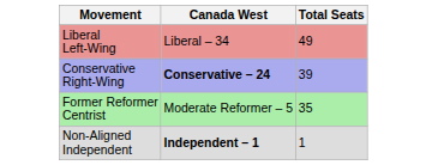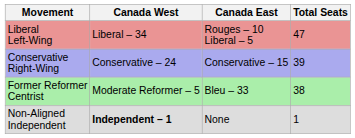 <table class="wikitable" style="margin:auto;">
 <tr>
 <th bgcolor = #BBBBBB>Movement</th>
 <th bgcolor = #BBBBBB>Canada West</th>
+<th bgcolor = #BBBBBB>Canada East</th>
 <th bgcolor = #BBBBBB>Total Seats</th>
 </tr>
 <tr>
 <td bgcolor = #EA9494>Liberal<br>Left-Wing</td>
 <td bgcolor = #EA9494>Liberal – 34</td>
-<td bgcolor = #EA9494>49</td>
+<td bgcolor = #EA9494>Rouges – 10 <br> Liberal – 5</td>
+<td bgcolor = #EA9494>47</td>
 </tr>
 <tr>
 <td bgcolor = #AAAAEE>Conservative<br>Right-Wing</td>
-<td bgcolor = #AAAAEE><strong>Conservative – 24</strong></td>
+<td bgcolor = #AAAAEE>Conservative – 24</td>
+<td bgcolor = #AAAAEE>Conservative – 15</td>
 <td bgcolor = #AAAAEE>39</td>
 </tr>
 <tr>
 <td bgcolor = #AAEEAA>Former Reformer<br>Centrist</td>
 <td bgcolor = #AAEEAA>Moderate Reformer – 5</td>
-<td bgcolor = #AAEEAA>35</td>
+<td bgcolor = #AAEEAA>Bleu – 33</td>
+<td bgcolor = #AAEEAA>38</td>
 </tr>
 <tr>
 <td bgcolor = #DDDDDD>Non-Aligned<br>Independent</td>
 <td bgcolor = #DDDDDD><strong>Independent – 1</strong></td>
+<td bgcolor = #DDDDDD>None</td>
 <td bgcolor = #DDDDDD>1</td>
 </tr>
 </table>
